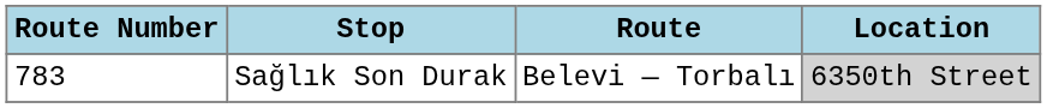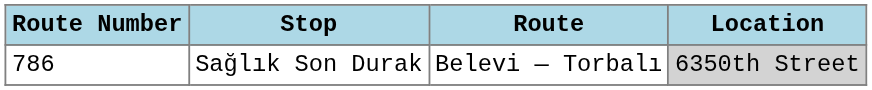 <table style="margin:1em auto; border-collapse:collapse" class="toccolours" border="1" cellpadding="3">
 <tr style="background:lightblue;">
 <th>Route Number</th>
 <th>Stop</th>
 <th>Route</th>
 <th>Location</th>
 </tr>
 <tr>
-<td>783</td>
+<td>786</td>
 <td>Sağlık Son Durak</td>
 <td>Belevi — Torbalı</td>
 <td style="background: lightgrey;">6350th Street</td>
 </tr>
 </table>
